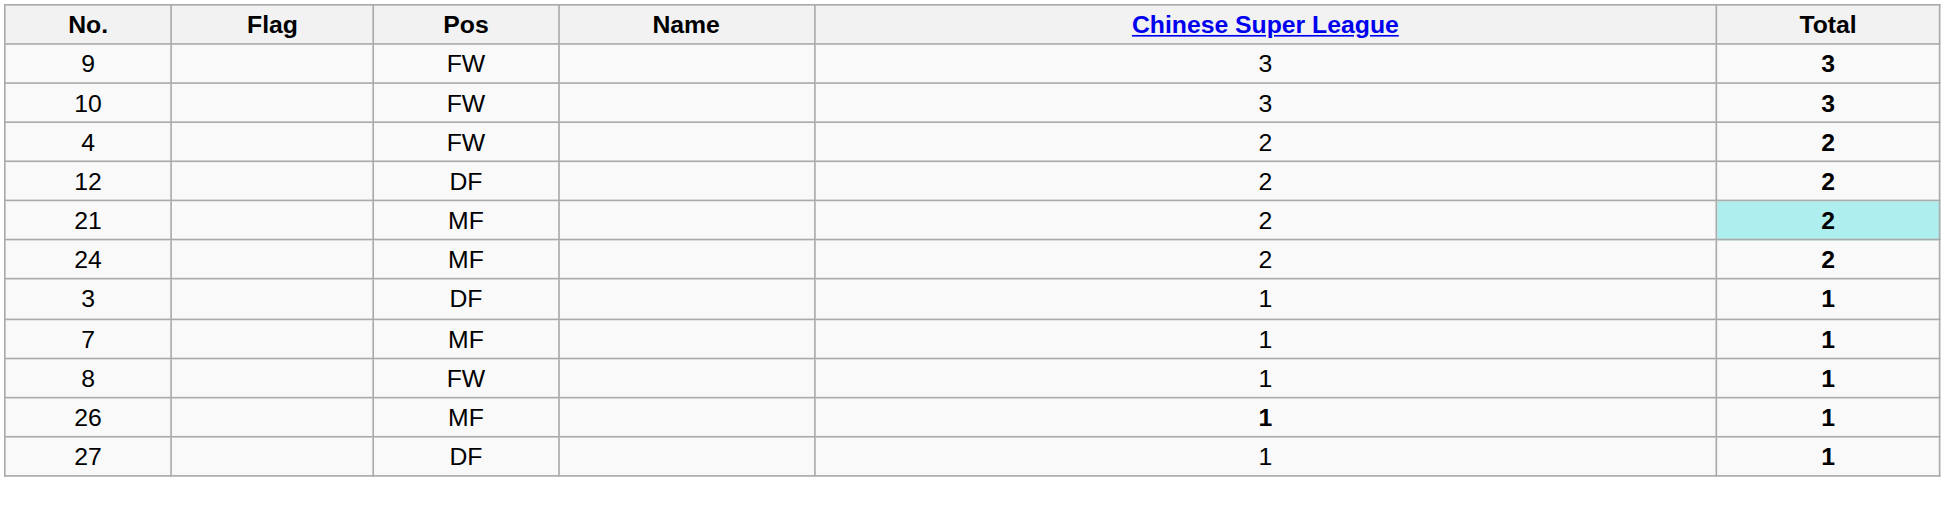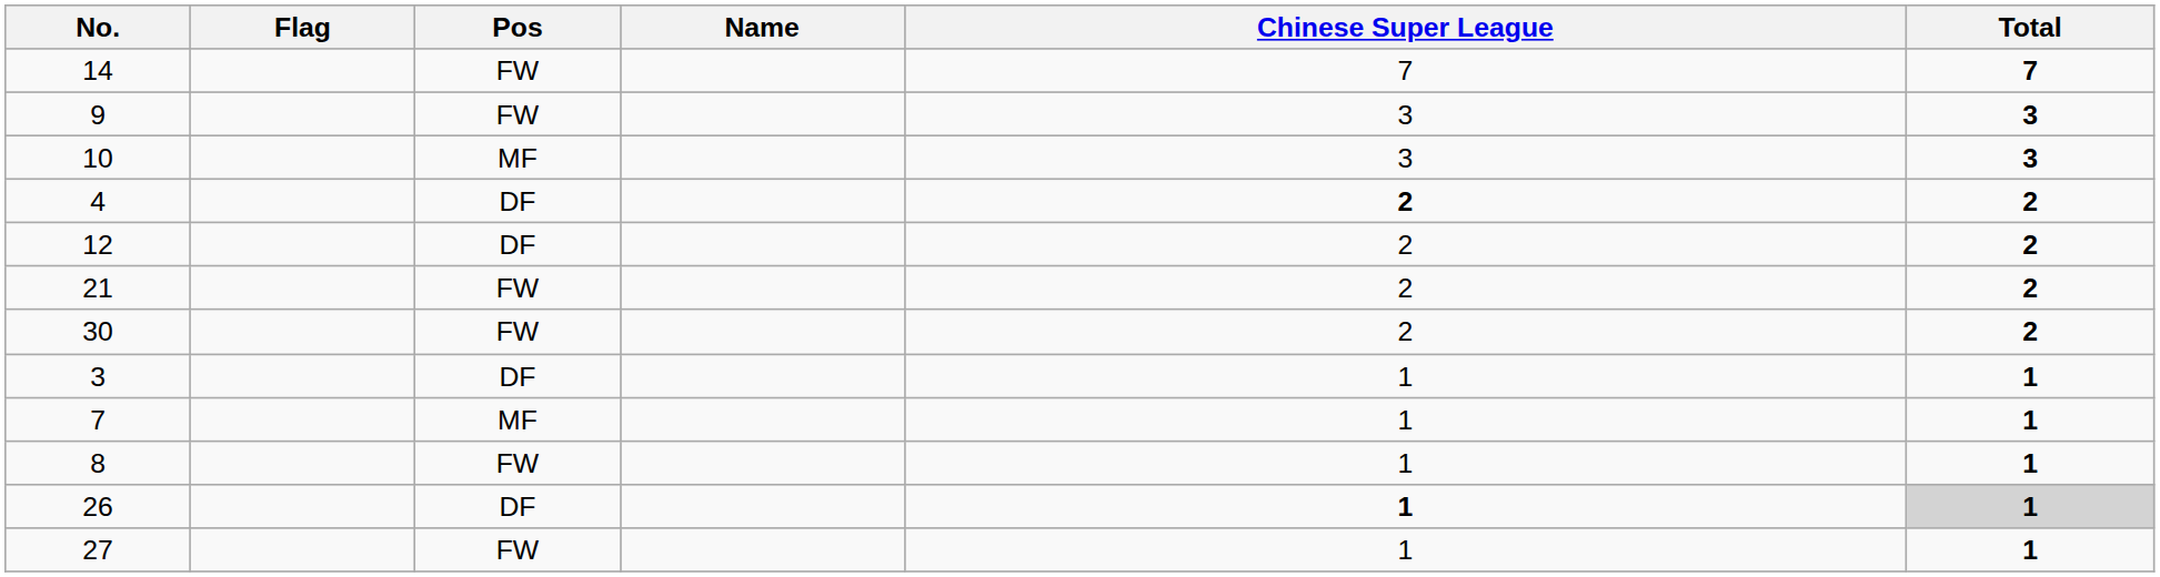 <table class="wikitable sortable" style="text-align:center; font-size:95%; width:75%">
 <tr>
 <th>No.</th>
 <th>Flag</th>
 <th>Pos</th>
 <th>Name</th>
 <th><a href='#'>Chinese Super League</a></th>
 <th>Total</th>
+</tr>
+<tr>
+<td>14</td>
+<td></td>
+<td>FW</td>
+<td></td>
+<td>7</td>
+<td> <strong>7</strong></td>
 </tr>
 <tr>
 <td>9</td>
 <td></td>
 <td>FW</td>
 <td></td>
 <td>3</td>
 <td> <strong>3</strong></td>
 </tr>
 <tr>
 <td>10</td>
 <td></td>
-<td>FW</td>
+<td>MF</td>
 <td></td>
 <td>3</td>
 <td> <strong>3</strong></td>
 </tr>
 <tr>
 <td>4</td>
 <td></td>
-<td>FW</td>
+<td>DF</td>
 <td></td>
-<td>2</td>
+<td><strong>2</strong></td>
 <td> <strong>2</strong></td>
 </tr>
 <tr>
 <td>12</td>
 <td></td>
 <td>DF</td>
 <td></td>
 <td>2</td>
 <td> <strong>2</strong></td>
 </tr>
 <tr>
 <td>21</td>
 <td></td>
-<td>MF</td>
+<td>FW</td>
 <td></td>
 <td>2</td>
-<td style="background: paleturquoise;"> <strong>2</strong></td>
+<td> <strong>2</strong></td>
 </tr>
 <tr>
-<td>24</td>
+<td>30</td>
 <td></td>
-<td>MF</td>
+<td>FW</td>
 <td></td>
 <td>2</td>
 <td> <strong>2</strong></td>
 </tr>
 <tr>
 <td>3</td>
 <td></td>
 <td>DF</td>
 <td></td>
 <td>1</td>
 <td> <strong>1</strong></td>
 </tr>
 <tr>
 <td>7</td>
 <td></td>
 <td>MF</td>
 <td></td>
 <td>1</td>
 <td> <strong>1</strong></td>
 </tr>
 <tr>
 <td>8</td>
 <td></td>
 <td>FW</td>
 <td></td>
 <td>1</td>
 <td> <strong>1</strong></td>
 </tr>
 <tr>
 <td>26</td>
 <td></td>
-<td>MF</td>
+<td>DF</td>
 <td></td>
 <td><strong>1</strong></td>
-<td> <strong>1</strong></td>
+<td style="background: lightgrey;"> <strong>1</strong></td>
 </tr>
 <tr>
 <td>27</td>
 <td></td>
-<td>DF</td>
+<td>FW</td>
 <td></td>
 <td>1</td>
 <td> <strong>1</strong></td>
 </tr>
 </table>
